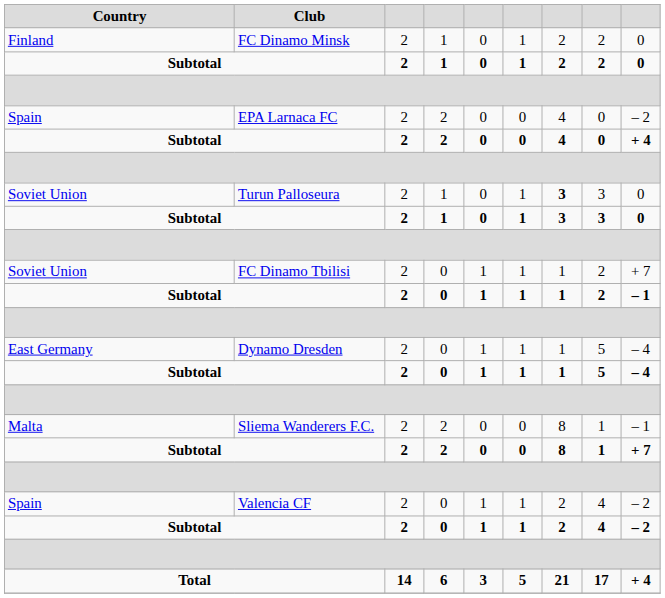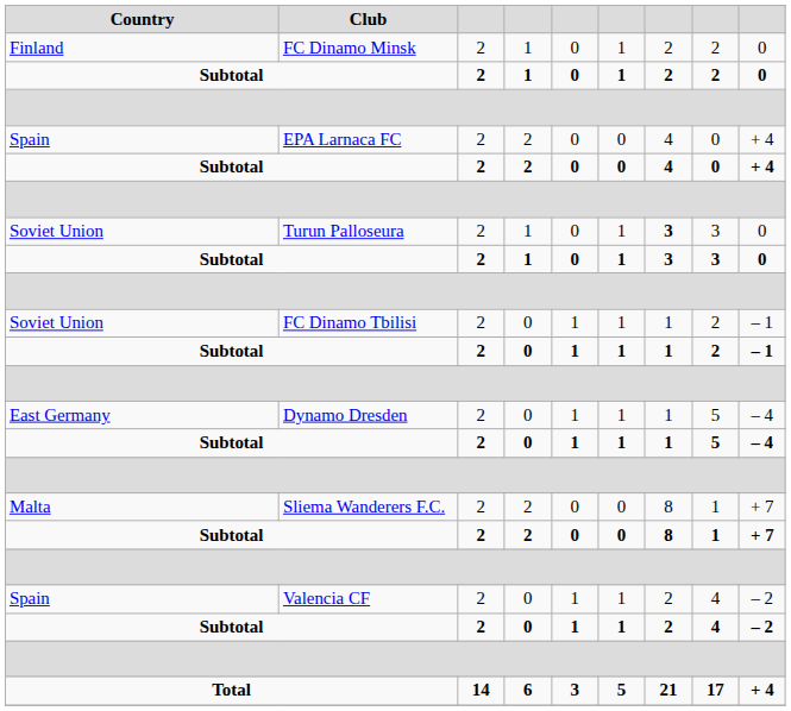 <table class="wikitable" style="text-align: center;">
 <tr>
 <th width="240" style="background:#DCDCDC">Country</th>
 <th width="154" style="background:#DCDCDC">Club</th>
 <th width="35" style="background:#DCDCDC"></th>
 <th width="35" style="background:#DCDCDC"></th>
 <th width="35" style="background:#DCDCDC"></th>
 <th width="35" style="background:#DCDCDC"></th>
 <th width="35" style="background:#DCDCDC"></th>
 <th width="35" style="background:#DCDCDC"></th>
 <th width="35" style="background:#DCDCDC"></th>
 </tr>
 <tr>
 <td align=left> <a href='#'>Finland</a></td>
 <td align=left><a href='#'>FC Dinamo Minsk</a></td>
 <td>2</td>
 <td>1</td>
 <td>0</td>
 <td>1</td>
 <td>2</td>
 <td>2</td>
 <td>0</td>
 </tr>
 <tr>
 <td colspan=2 align-"center"><strong>Subtotal</strong></td>
 <td><strong>2</strong></td>
 <td><strong>1</strong></td>
 <td><strong>0</strong></td>
 <td><strong>1</strong></td>
 <td><strong>2</strong></td>
 <td><strong>2</strong></td>
 <td><strong>0</strong></td>
 </tr>
 <tr>
 <th colspan=9 height="25" style="background:#DCDCDC"></th>
 </tr>
 <tr>
 <td align=left> <a href='#'>Spain</a></td>
 <td align=left><a href='#'>EPA Larnaca FC</a></td>
 <td>2</td>
 <td>2</td>
 <td>0</td>
 <td>0</td>
 <td>4</td>
 <td>0</td>
-<td>– 2</td>
+<td>+ 4</td>
 </tr>
 <tr>
 <td colspan=2 align-"center"><strong>Subtotal</strong></td>
 <td><strong>2</strong></td>
 <td><strong>2</strong></td>
 <td><strong>0</strong></td>
 <td><strong>0</strong></td>
 <td><strong>4</strong></td>
 <td><strong>0</strong></td>
 <td><strong>+ 4</strong></td>
 </tr>
 <tr>
 <th colspan=9 height="25" style="background:#DCDCDC"></th>
 </tr>
 <tr>
 <td align=left> <a href='#'>Soviet Union</a></td>
 <td align=left><a href='#'>Turun Palloseura</a></td>
 <td>2</td>
 <td>1</td>
 <td>0</td>
 <td>1</td>
 <td><strong>3</strong></td>
 <td>3</td>
 <td>0</td>
 </tr>
 <tr>
 <td colspan=2 align-"center"><strong>Subtotal</strong></td>
 <td><strong>2</strong></td>
 <td><strong>1</strong></td>
 <td><strong>0</strong></td>
 <td><strong>1</strong></td>
 <td><strong>3</strong></td>
 <td><strong>3</strong></td>
 <td><strong>0</strong></td>
 </tr>
 <tr>
 <th colspan=9 height="25" style="background:#DCDCDC"></th>
 </tr>
 <tr>
 <td align=left> <a href='#'>Soviet Union</a></td>
 <td align=left><a href='#'>FC Dinamo Tbilisi</a></td>
 <td>2</td>
 <td>0</td>
 <td>1</td>
 <td>1</td>
 <td>1</td>
 <td>2</td>
-<td>+ 7</td>
+<td>– 1</td>
 </tr>
 <tr>
 <td colspan=2 align-"center"><strong>Subtotal</strong></td>
 <td><strong>2</strong></td>
 <td><strong>0</strong></td>
 <td><strong>1</strong></td>
 <td><strong>1</strong></td>
 <td><strong>1</strong></td>
 <td><strong>2</strong></td>
 <td><strong>– 1</strong></td>
 </tr>
 <tr>
 <th colspan=9 height="25" style="background:#DCDCDC"></th>
 </tr>
 <tr>
 <td align=left> <a href='#'>East Germany</a></td>
 <td align=left><a href='#'>Dynamo Dresden</a></td>
 <td>2</td>
 <td>0</td>
 <td>1</td>
 <td>1</td>
 <td>1</td>
 <td>5</td>
 <td>– 4</td>
 </tr>
 <tr>
 <td colspan=2 align-"center"><strong>Subtotal</strong></td>
 <td><strong>2</strong></td>
 <td><strong>0</strong></td>
 <td><strong>1</strong></td>
 <td><strong>1</strong></td>
 <td><strong>1</strong></td>
 <td><strong>5</strong></td>
 <td><strong>– 4</strong></td>
 </tr>
 <tr>
 <th colspan=9 height="25" style="background:#DCDCDC"></th>
 </tr>
 <tr>
 <td align=left> <a href='#'>Malta</a></td>
 <td align=left><a href='#'>Sliema Wanderers F.C.</a></td>
 <td>2</td>
 <td>2</td>
 <td>0</td>
 <td>0</td>
 <td>8</td>
 <td>1</td>
-<td>– 1</td>
+<td>+ 7</td>
 </tr>
 <tr>
 <td colspan=2 align-"center"><strong>Subtotal</strong></td>
 <td><strong>2</strong></td>
 <td><strong>2</strong></td>
 <td><strong>0</strong></td>
 <td><strong>0</strong></td>
 <td><strong>8</strong></td>
 <td><strong>1</strong></td>
 <td><strong>+ 7</strong></td>
 </tr>
 <tr>
 <th colspan=9 height="25" style="background:#DCDCDC"></th>
 </tr>
 <tr>
 <td align=left> <a href='#'>Spain</a></td>
 <td align=left><a href='#'>Valencia CF</a></td>
 <td>2</td>
 <td>0</td>
 <td>1</td>
 <td>1</td>
 <td>2</td>
 <td>4</td>
 <td>– 2</td>
 </tr>
 <tr>
 <td colspan=2 align-"center"><strong>Subtotal</strong></td>
 <td><strong>2</strong></td>
 <td><strong>0</strong></td>
 <td><strong>1</strong></td>
 <td><strong>1</strong></td>
 <td><strong>2</strong></td>
 <td><strong>4</strong></td>
 <td><strong>– 2</strong></td>
 </tr>
 <tr>
 <th colspan=9 height="25" style="background:#DCDCDC"></th>
 </tr>
 <tr>
 <td colspan=2 align-"center"><strong>Total</strong></td>
 <td><strong>14</strong></td>
 <td><strong>6</strong></td>
 <td><strong>3</strong></td>
 <td><strong>5</strong></td>
 <td><strong>21</strong></td>
 <td><strong>17</strong></td>
 <td><strong>+ 4</strong></td>
 </tr>
 <tr>
 </tr>
 </table>
